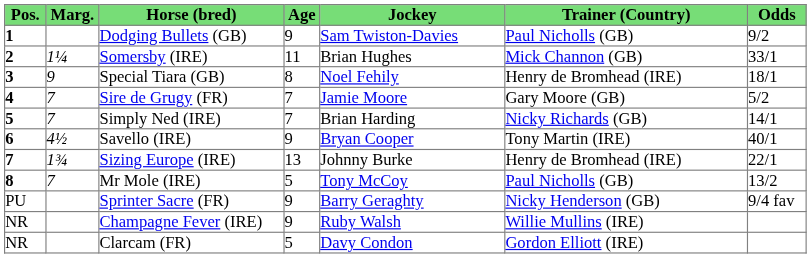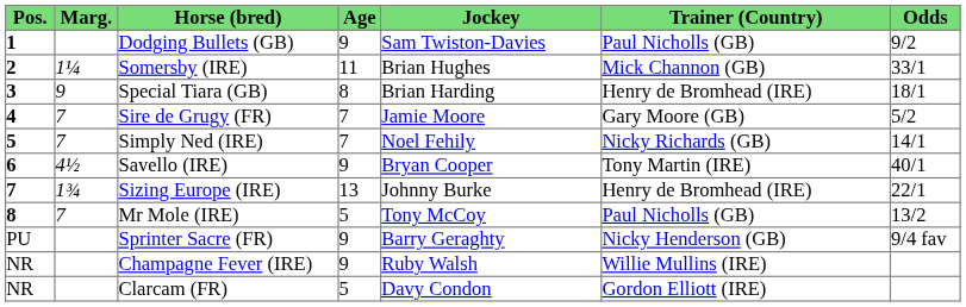 <table border="1" cellpadding="0" style="border-collapse: collapse; font-size:90%">
 <tr style="background:#7d7; text-align:center;">
 <td style="width:35px;"><strong>Pos.</strong></td>
 <td style="width:45px;"><strong>Marg.</strong></td>
 <td style="width:160px;"><strong>Horse (bred)</strong></td>
 <td style="width:30px;"><strong>Age</strong></td>
 <td style="width:160px;"><strong>Jockey</strong></td>
 <td style="width:210px;"><strong>Trainer (Country)</strong></td>
 <td style="width:50px;"><strong>Odds</strong></td>
 </tr>
 <tr>
 <td><strong>1</strong></td>
 <td></td>
 <td><a href='#'>Dodging Bullets</a> (GB)</td>
 <td>9</td>
 <td><a href='#'>Sam Twiston-Davies</a></td>
 <td><a href='#'>Paul Nicholls</a> (GB)</td>
 <td>9/2</td>
 </tr>
 <tr>
 <td><strong>2</strong></td>
 <td><em>1¼</em></td>
 <td><a href='#'>Somersby</a> (IRE)</td>
 <td>11</td>
 <td>Brian Hughes</td>
 <td><a href='#'>Mick Channon</a> (GB)</td>
 <td>33/1</td>
 </tr>
 <tr>
 <td><strong>3</strong></td>
 <td><em>9</em></td>
 <td>Special Tiara (GB)</td>
 <td>8</td>
-<td><a href='#'>Noel Fehily</a></td>
+<td>Brian Harding</td>
 <td>Henry de Bromhead (IRE)</td>
 <td>18/1</td>
 </tr>
 <tr>
 <td><strong>4</strong></td>
 <td><em>7</em></td>
 <td><a href='#'>Sire de Grugy</a> (FR)</td>
 <td>7</td>
 <td><a href='#'>Jamie Moore</a></td>
 <td>Gary Moore (GB)</td>
 <td>5/2</td>
 </tr>
 <tr>
 <td><strong>5</strong></td>
 <td><em>7</em></td>
 <td>Simply Ned (IRE)</td>
 <td>7</td>
-<td>Brian Harding</td>
+<td><a href='#'>Noel Fehily</a></td>
 <td><a href='#'>Nicky Richards</a> (GB)</td>
 <td>14/1</td>
 </tr>
 <tr>
 <td><strong>6</strong></td>
 <td><em>4½</em></td>
 <td>Savello (IRE)</td>
 <td>9</td>
 <td><a href='#'>Bryan Cooper</a></td>
 <td>Tony Martin (IRE)</td>
 <td>40/1</td>
 </tr>
 <tr>
 <td><strong>7</strong></td>
 <td><em>1¾</em></td>
 <td><a href='#'>Sizing Europe</a> (IRE)</td>
 <td>13</td>
 <td>Johnny Burke</td>
 <td>Henry de Bromhead (IRE)</td>
 <td>22/1</td>
 </tr>
 <tr>
 <td><strong>8</strong></td>
 <td><em>7</em></td>
 <td>Mr Mole (IRE)</td>
 <td>5</td>
 <td><a href='#'>Tony McCoy</a></td>
 <td><a href='#'>Paul Nicholls</a> (GB)</td>
 <td>13/2</td>
 </tr>
 <tr>
 <td>PU</td>
 <td></td>
 <td><a href='#'>Sprinter Sacre</a> (FR)</td>
 <td>9</td>
 <td><a href='#'>Barry Geraghty</a></td>
 <td><a href='#'>Nicky Henderson</a> (GB)</td>
 <td>9/4 fav</td>
 </tr>
 <tr>
 <td>NR</td>
 <td></td>
 <td><a href='#'>Champagne Fever</a> (IRE)</td>
 <td>9</td>
 <td><a href='#'>Ruby Walsh</a></td>
 <td><a href='#'>Willie Mullins</a> (IRE)</td>
 <td></td>
 </tr>
 <tr>
 <td>NR</td>
 <td></td>
 <td>Clarcam (FR)</td>
 <td>5</td>
 <td><a href='#'>Davy Condon</a></td>
 <td><a href='#'>Gordon Elliott</a> (IRE)</td>
 <td></td>
 </tr>
 </table>
